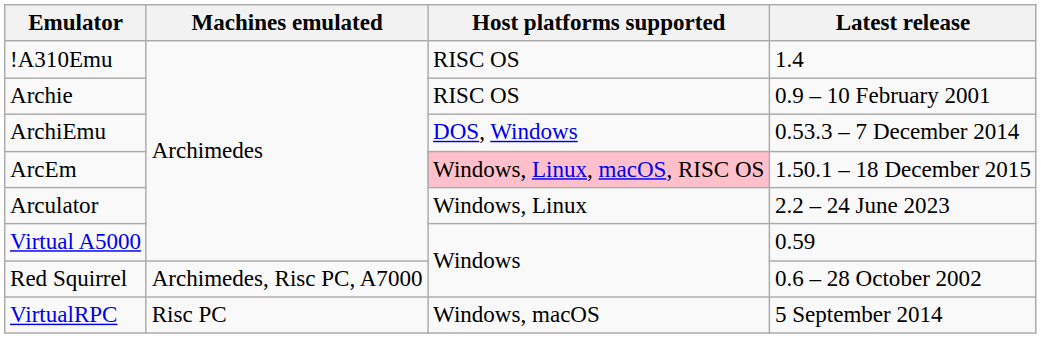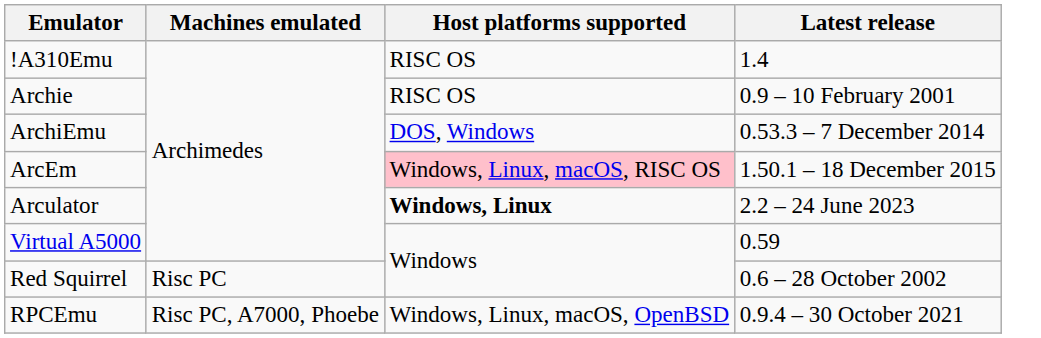 <table class="wikitable">
 <tr>
 <th>Emulator</th>
 <th>Machines emulated</th>
 <th>Host platforms supported</th>
 <th>Latest release</th>
 </tr>
 <tr>
 <td>!A310Emu</td>
 <td rowspan="6">Archimedes</td>
 <td>RISC OS</td>
 <td>1.4</td>
 </tr>
 <tr>
 <td>Archie</td>
 <td>RISC OS</td>
 <td>0.9 – 10 February 2001</td>
 </tr>
 <tr>
 <td>ArchiEmu</td>
 <td><a href='#'>DOS</a>, <a href='#'>Windows</a></td>
 <td>0.53.3 – 7 December 2014</td>
 </tr>
 <tr>
 <td>ArcEm</td>
 <td style="background: pink;">Windows, <a href='#'>Linux</a>, <a href='#'>macOS</a>, RISC OS</td>
 <td>1.50.1 – 18 December 2015</td>
 </tr>
 <tr>
 <td>Arculator</td>
-<td>Windows, Linux</td>
+<td><strong>Windows, Linux</strong></td>
 <td>2.2 – 24 June 2023</td>
 </tr>
 <tr>
 <td><a href='#'>Virtual A5000</a></td>
 <td rowspan="2">Windows</td>
 <td>0.59</td>
 </tr>
 <tr>
 <td>Red Squirrel</td>
-<td>Archimedes, Risc PC, A7000</td>
+<td>Risc PC</td>
 <td>0.6 – 28 October 2002</td>
 </tr>
 <tr>
-<td><a href='#'>VirtualRPC</a></td>
-<td>Risc PC</td>
-<td>Windows, macOS</td>
-<td>5 September 2014</td>
+<td>RPCEmu</td>
+<td>Risc PC, A7000, Phoebe</td>
+<td>Windows, Linux, macOS, <a href='#'>OpenBSD</a></td>
+<td>0.9.4 – 30 October 2021</td>
 </tr>
 </table>
